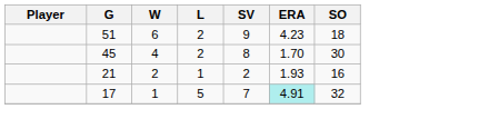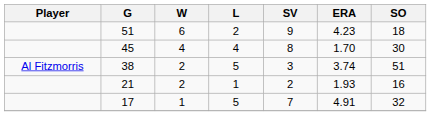 <table class="wikitable sortable">
 <tr>
 <th bgcolor="#DDDDFF" width="16%">Player</th>
 <th bgcolor="#DDDDFF" width="9%">G</th>
 <th bgcolor="#DDDDFF" width="9%">W</th>
 <th bgcolor="#DDDDFF" width="9%">L</th>
 <th bgcolor="#DDDDFF" width="9%">SV</th>
 <th bgcolor="#DDDDFF" width="9%">ERA</th>
 <th bgcolor="#DDDDFF" width="9%">SO</th>
 </tr>
 <tr align="center">
 <td></td>
 <td>51</td>
 <td>6</td>
 <td>2</td>
 <td>9</td>
 <td>4.23</td>
 <td>18</td>
 </tr>
 <tr align="center">
 <td></td>
 <td>45</td>
 <td>4</td>
-<td>2</td>
+<td>4</td>
 <td>8</td>
 <td>1.70</td>
 <td>30</td>
+</tr>
+<tr align="center">
+<td><a href='#'>Al Fitzmorris</a></td>
+<td>38</td>
+<td>2</td>
+<td>5</td>
+<td>3</td>
+<td>3.74</td>
+<td>51</td>
 </tr>
 <tr align=center>
 <td></td>
 <td>21</td>
 <td>2</td>
 <td>1</td>
 <td>2</td>
 <td>1.93</td>
 <td>16</td>
 </tr>
 <tr align="center">
 <td></td>
 <td>17</td>
 <td>1</td>
 <td>5</td>
 <td>7</td>
-<td style="background: paleturquoise;">4.91</td>
+<td>4.91</td>
 <td>32</td>
 </tr>
 <tr align="center">
 </tr>
 </table>
